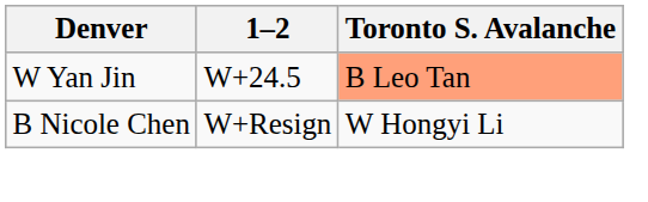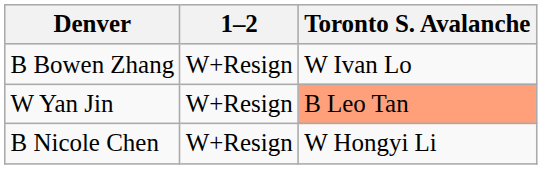 <table class="wikitable">
 <tr>
 <th>Denver</th>
 <th>1–2</th>
 <th>Toronto S. Avalanche</th>
 </tr>
 <tr>
+<td>B Bowen Zhang</td>
+<td>W+Resign</td>
+<td>W Ivan Lo</td>
+</tr>
+<tr>
 <td>W Yan Jin</td>
-<td>W+24.5</td>
+<td>W+Resign</td>
 <td style="background: lightsalmon;">B Leo Tan</td>
 </tr>
 <tr>
 <td>B Nicole Chen</td>
 <td>W+Resign</td>
 <td>W Hongyi Li</td>
 </tr>
 </table>
